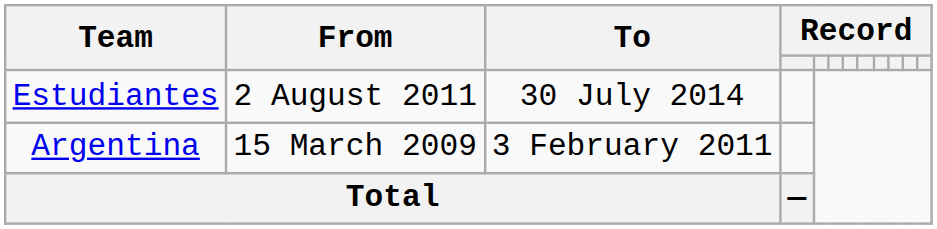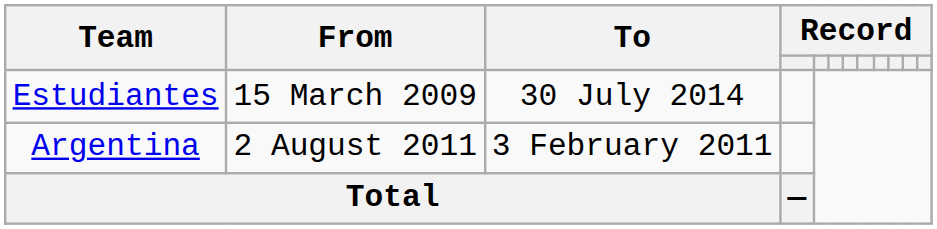 <table class="wikitable" style="text-align: center">
 <tr>
 <th rowspan="2">Team</th>
 <th rowspan="2">From</th>
 <th rowspan="2">To</th>
 <th colspan="9">Record</th>
 </tr>
 <tr>
 <th></th>
 <th></th>
 <th></th>
 <th></th>
 <th></th>
 <th></th>
 <th></th>
 <th></th>
 <th></th>
 </tr>
 <tr>
 <td><a href='#'>Estudiantes</a></td>
-<td>2 August 2011</td>
+<td>15 March 2009</td>
 <td>30 July 2014<br></td>
 <td></td>
 </tr>
 <tr>
 <td><a href='#'>Argentina</a></td>
-<td>15 March 2009</td>
+<td>2 August 2011</td>
 <td>3 February 2011<br></td>
 <td></td>
 </tr>
 <tr>
 <th colspan="3">Total<br></th>
 <th>—</th>
 </tr>
 </table>
